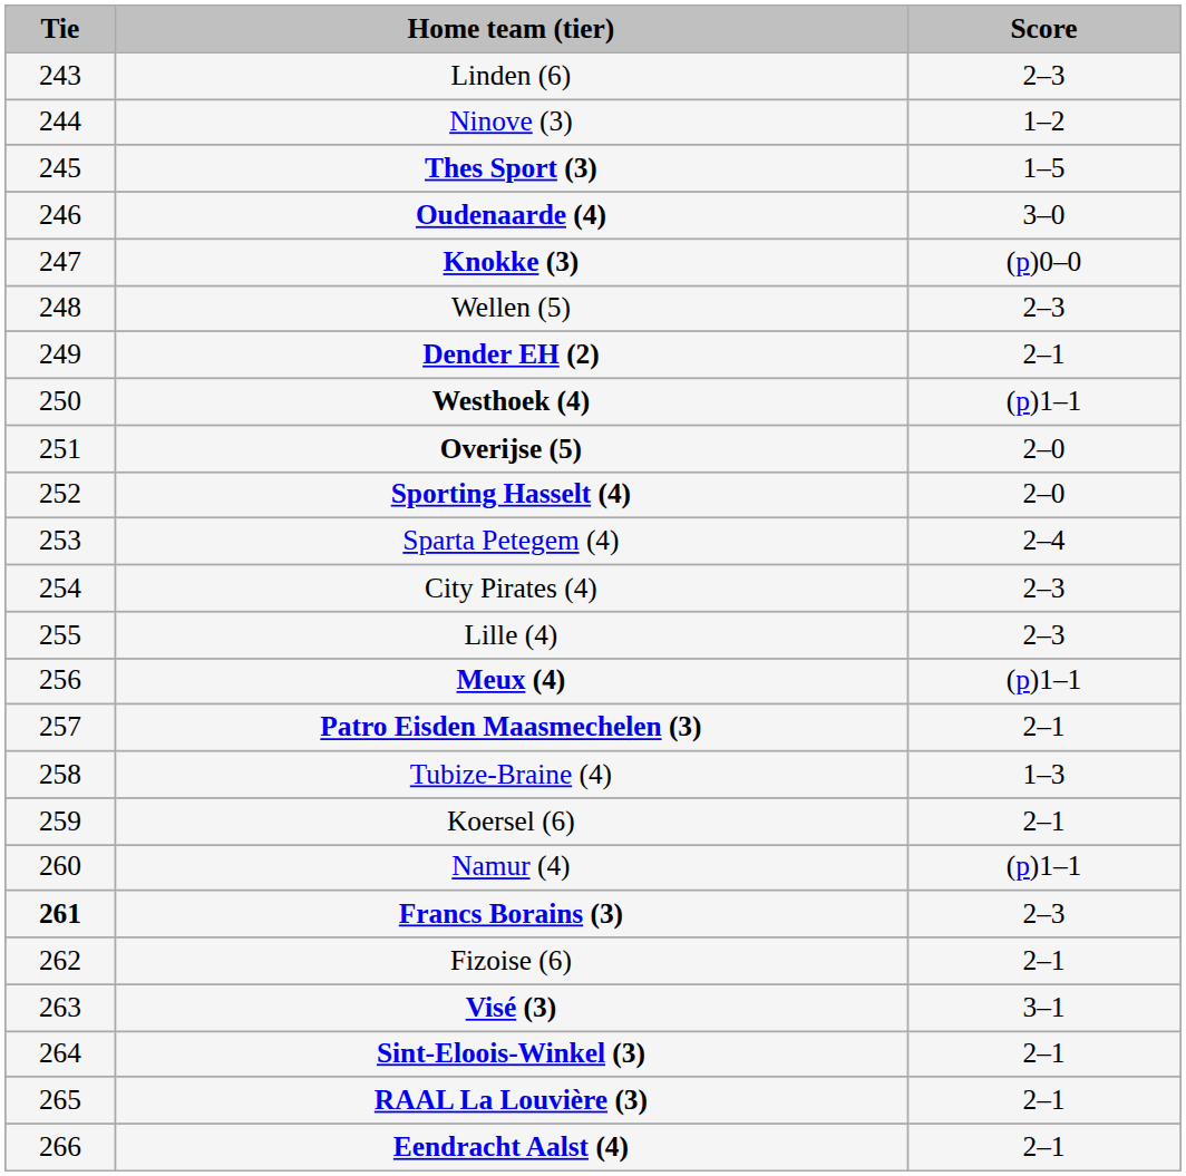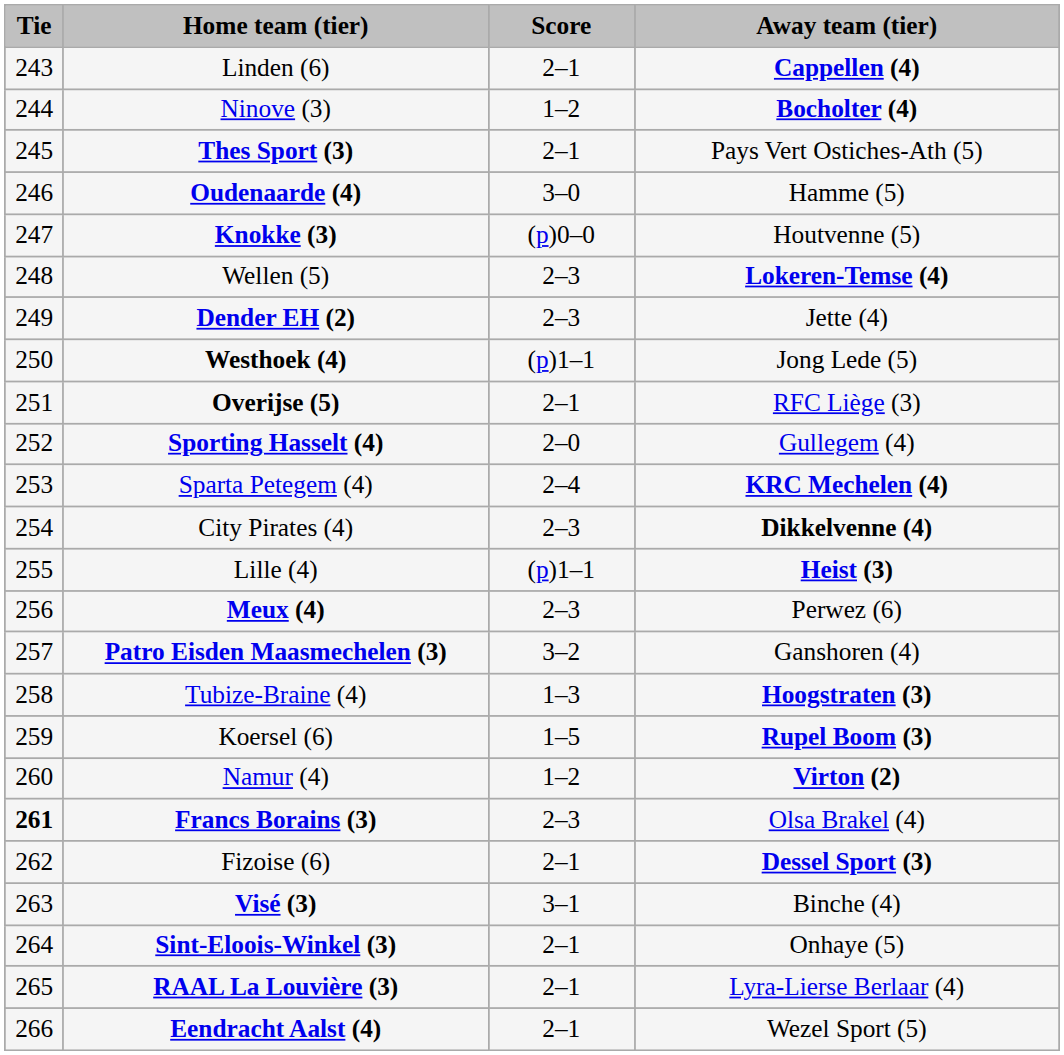 <table class="wikitable" style="width: 600px; background:WhiteSmoke; text-align:center; font-size:90%">
 <tr>
 <td scope="col" style="width:  5.00%; background:silver;"><strong>Tie</strong></td>
 <td scope="col" style="width: 36.25%; background:silver;"><strong>Home team (tier)</strong></td>
 <td scope="col" style="width: 12.50%; background:silver;"><strong>Score</strong></td>
+<td scope="col" style="width: 36.25%; background:silver;"><strong>Away team (tier)</strong></td>
 </tr>
 <tr>
 <td>243</td>
 <td>Linden (6)</td>
-<td>2–3</td>
+<td>2–1</td>
+<td><strong><a href='#'>Cappellen</a> (4)</strong></td>
 </tr>
 <tr>
 <td>244</td>
 <td><a href='#'>Ninove</a> (3)</td>
 <td>1–2</td>
+<td><strong><a href='#'>Bocholter</a> (4)</strong></td>
 </tr>
 <tr>
 <td>245</td>
 <td><strong><a href='#'>Thes Sport</a> (3)</strong></td>
-<td>1–5</td>
+<td>2–1</td>
+<td>Pays Vert Ostiches-Ath (5)</td>
 </tr>
 <tr>
 <td>246</td>
 <td><strong><a href='#'>Oudenaarde</a> (4)</strong></td>
 <td>3–0</td>
+<td>Hamme (5)</td>
 </tr>
 <tr>
 <td>247</td>
 <td><strong><a href='#'>Knokke</a> (3)</strong></td>
 <td>(<a href='#'>p</a>)0–0</td>
+<td>Houtvenne (5)</td>
 </tr>
 <tr>
 <td>248</td>
 <td>Wellen (5)</td>
 <td>2–3</td>
+<td><strong><a href='#'>Lokeren-Temse</a> (4)</strong></td>
 </tr>
 <tr>
 <td>249</td>
 <td><strong><a href='#'>Dender EH</a> (2)</strong></td>
-<td>2–1</td>
+<td>2–3</td>
+<td>Jette (4)</td>
 </tr>
 <tr>
 <td>250</td>
 <td><strong>Westhoek (4)</strong></td>
 <td>(<a href='#'>p</a>)1–1</td>
+<td>Jong Lede (5)</td>
 </tr>
 <tr>
 <td>251</td>
 <td><strong>Overijse (5)</strong></td>
-<td>2–0</td>
+<td>2–1</td>
+<td><a href='#'>RFC Liège</a> (3)</td>
 </tr>
 <tr>
 <td>252</td>
 <td><strong><a href='#'>Sporting Hasselt</a> (4)</strong></td>
 <td>2–0</td>
+<td><a href='#'>Gullegem</a> (4)</td>
 </tr>
 <tr>
 <td>253</td>
 <td><a href='#'>Sparta Petegem</a> (4)</td>
 <td>2–4</td>
+<td><strong><a href='#'>KRC Mechelen</a> (4)</strong></td>
 </tr>
 <tr>
 <td>254</td>
 <td>City Pirates (4)</td>
 <td>2–3</td>
+<td><strong>Dikkelvenne (4)</strong></td>
 </tr>
 <tr>
 <td>255</td>
 <td>Lille (4)</td>
-<td>2–3</td>
+<td>(<a href='#'>p</a>)1–1</td>
+<td><strong><a href='#'>Heist</a> (3)</strong></td>
 </tr>
 <tr>
 <td>256</td>
 <td><strong><a href='#'>Meux</a> (4)</strong></td>
-<td>(<a href='#'>p</a>)1–1</td>
+<td>2–3</td>
+<td>Perwez (6)</td>
 </tr>
 <tr>
 <td>257</td>
 <td><strong><a href='#'>Patro Eisden Maasmechelen</a> (3)</strong></td>
-<td>2–1</td>
+<td>3–2</td>
+<td>Ganshoren (4)</td>
 </tr>
 <tr>
 <td>258</td>
 <td><a href='#'>Tubize-Braine</a> (4)</td>
 <td>1–3</td>
+<td><strong><a href='#'>Hoogstraten</a> (3)</strong></td>
 </tr>
 <tr>
 <td>259</td>
 <td>Koersel (6)</td>
-<td>2–1</td>
+<td>1–5</td>
+<td><strong><a href='#'>Rupel Boom</a> (3)</strong></td>
 </tr>
 <tr>
 <td>260</td>
 <td><a href='#'>Namur</a> (4)</td>
-<td>(<a href='#'>p</a>)1–1</td>
+<td>1–2</td>
+<td><strong><a href='#'>Virton</a> (2)</strong></td>
 </tr>
 <tr>
 <td><strong>261</strong></td>
 <td><strong><a href='#'>Francs Borains</a> (3)</strong></td>
 <td>2–3</td>
+<td><a href='#'>Olsa Brakel</a> (4)</td>
 </tr>
 <tr>
 <td>262</td>
 <td>Fizoise (6)</td>
 <td>2–1</td>
+<td><strong><a href='#'>Dessel Sport</a> (3)</strong></td>
 </tr>
 <tr>
 <td>263</td>
 <td><strong><a href='#'>Visé</a> (3)</strong></td>
 <td>3–1</td>
+<td>Binche (4)</td>
 </tr>
 <tr>
 <td>264</td>
 <td><strong><a href='#'>Sint-Eloois-Winkel</a> (3)</strong></td>
 <td>2–1</td>
+<td>Onhaye (5)</td>
 </tr>
 <tr>
 <td>265</td>
 <td><strong><a href='#'>RAAL La Louvière</a> (3)</strong></td>
 <td>2–1</td>
+<td><a href='#'>Lyra-Lierse Berlaar</a> (4)</td>
 </tr>
 <tr>
 <td>266</td>
 <td><strong><a href='#'>Eendracht Aalst</a> (4)</strong></td>
 <td>2–1</td>
+<td>Wezel Sport (5)</td>
 </tr>
 </table>
